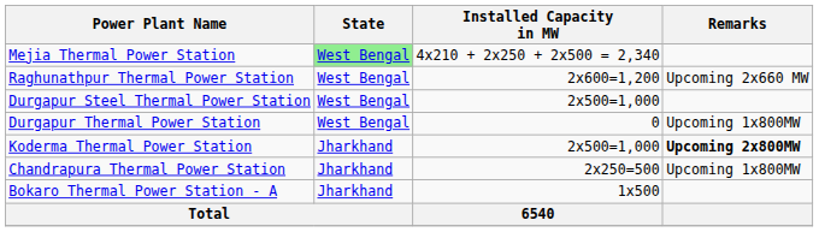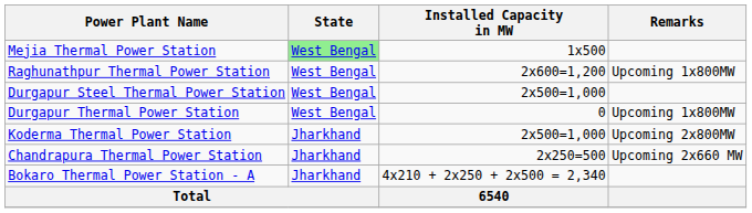 <table class="wikitable sortable">
 <tr>
 <th>Power Plant Name</th>
 <th>State</th>
 <th data-sort-type="numeric">Installed Capacity<br>in MW</th>
 <th>Remarks</th>
 </tr>
 <tr>
 <td><a href='#'>Mejia Thermal Power Station</a></td>
 <td style="background: lightgreen;"><a href='#'>West Bengal</a></td>
-<td align="right">4x210 + 2x250 + 2x500 = 2,340</td>
+<td align="right">1x500</td>
 <td></td>
 </tr>
 <tr>
 <td><a href='#'>Raghunathpur Thermal Power Station</a></td>
 <td><a href='#'>West Bengal</a></td>
 <td align="right">2x600=1,200</td>
-<td>Upcoming 2x660 MW</td>
+<td>Upcoming 1x800MW</td>
 </tr>
 <tr>
 <td><a href='#'>Durgapur Steel Thermal Power Station</a></td>
 <td><a href='#'>West Bengal</a></td>
 <td align="right">2x500=1,000</td>
 <td></td>
 </tr>
 <tr>
 <td><a href='#'>Durgapur Thermal Power Station</a></td>
 <td><a href='#'>West Bengal</a></td>
 <td align="right">0</td>
 <td>Upcoming 1x800MW</td>
 </tr>
 <tr>
 <td><a href='#'>Koderma Thermal Power Station</a></td>
 <td><a href='#'>Jharkhand</a></td>
 <td align="right">2x500=1,000</td>
-<td><strong>Upcoming 2x800MW</strong></td>
+<td>Upcoming 2x800MW</td>
 </tr>
 <tr>
 <td><a href='#'>Chandrapura Thermal Power Station</a></td>
 <td><a href='#'>Jharkhand</a></td>
 <td align="right">2x250=500</td>
-<td>Upcoming 1x800MW</td>
+<td>Upcoming 2x660 MW</td>
 </tr>
 <tr>
 <td><a href='#'>Bokaro Thermal Power Station - A</a></td>
 <td><a href='#'>Jharkhand</a></td>
-<td align="right">1x500</td>
+<td align="right">4x210 + 2x250 + 2x500 = 2,340</td>
 <td></td>
 </tr>
 <tr>
 <th colspan=2>Total</th>
 <th align="right">6540</th>
 <th></th>
 </tr>
 <tr>
 </tr>
 </table>
